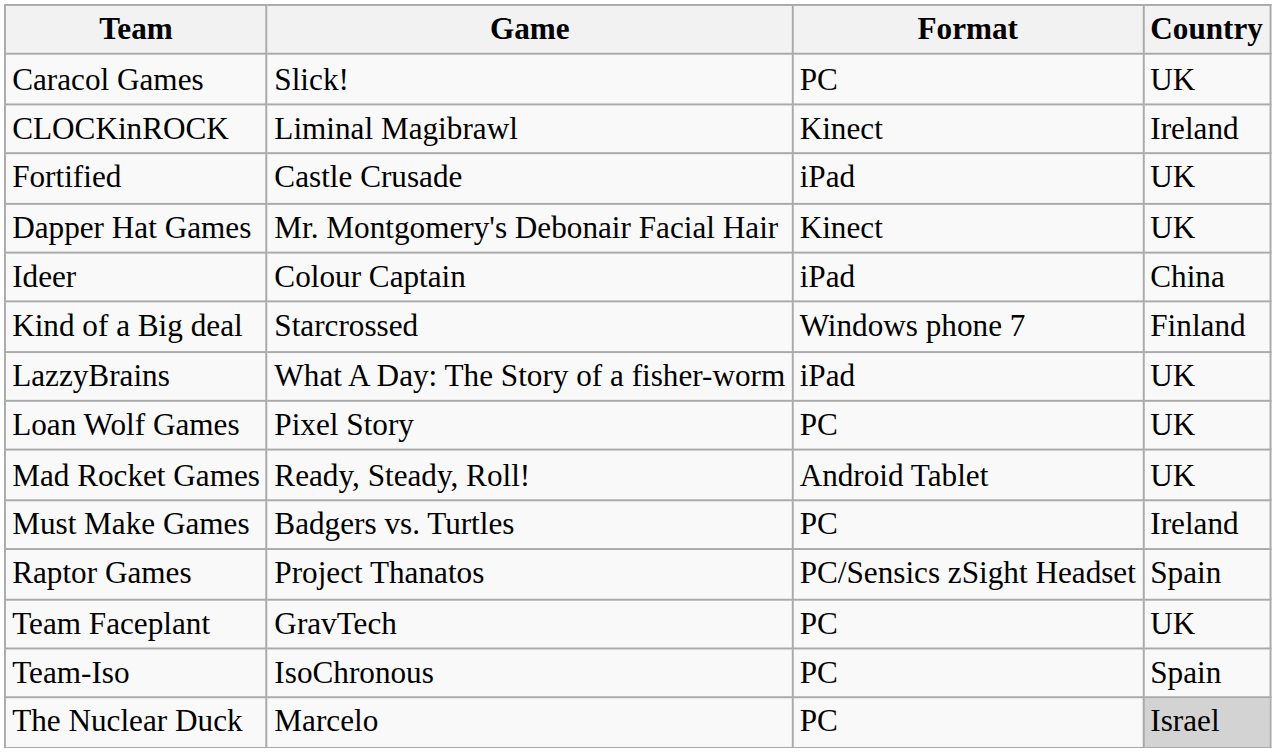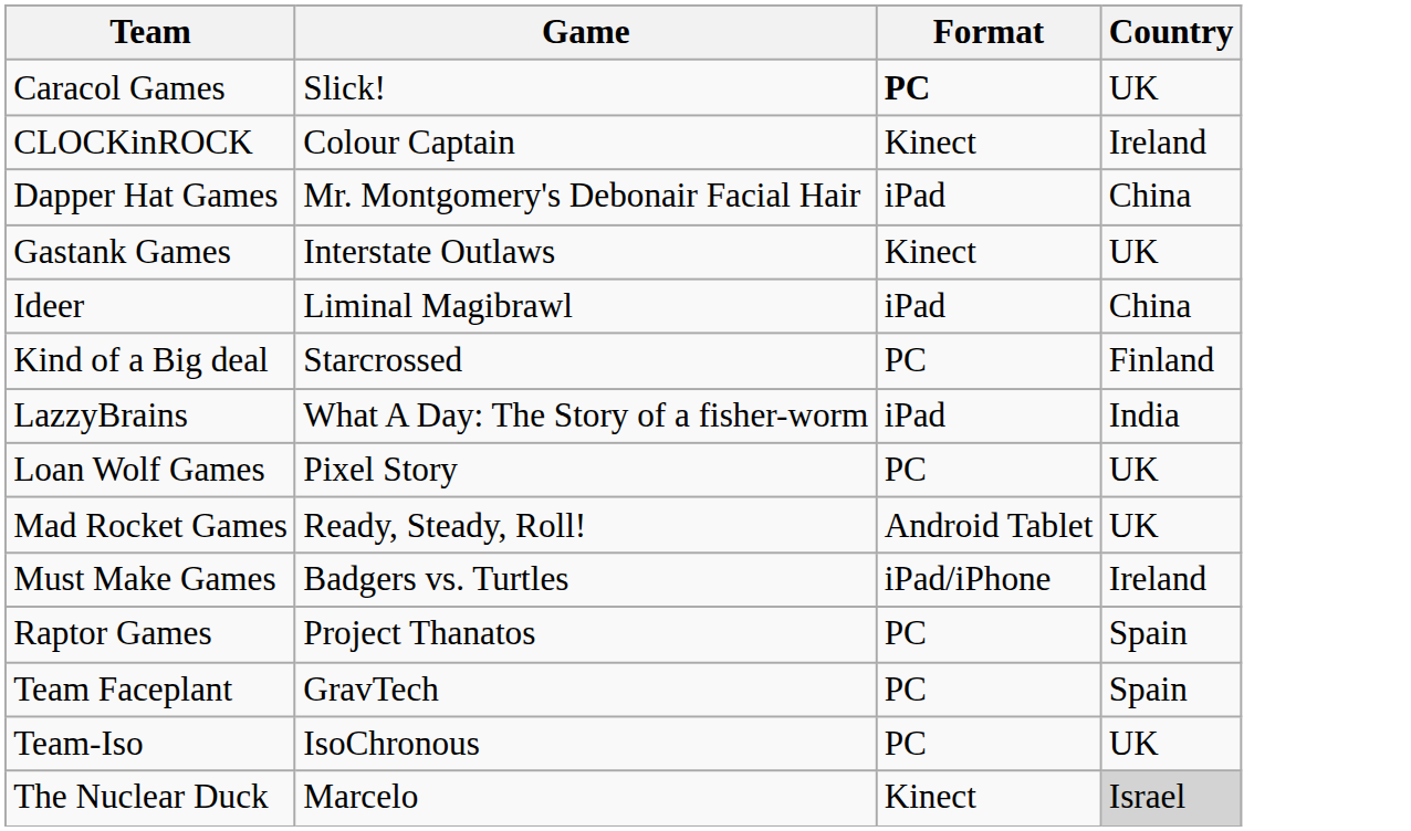 <table class="wikitable">
 <tr>
 <th>Team</th>
 <th>Game</th>
 <th>Format</th>
 <th>Country</th>
 </tr>
 <tr>
 <td>Caracol Games</td>
 <td>Slick!</td>
-<td>PC</td>
+<td><strong>PC</strong></td>
 <td>UK</td>
 </tr>
 <tr>
 <td>CLOCKinROCK</td>
-<td>Liminal Magibrawl</td>
+<td>Colour Captain</td>
 <td>Kinect</td>
 <td>Ireland</td>
 </tr>
 <tr>
-<td>Fortified</td>
-<td>Castle Crusade</td>
+<td>Dapper Hat Games</td>
+<td>Mr. Montgomery's Debonair Facial Hair</td>
 <td>iPad</td>
-<td>UK</td>
+<td>China</td>
 </tr>
 <tr>
-<td>Dapper Hat Games</td>
-<td>Mr. Montgomery's Debonair Facial Hair</td>
+<td>Gastank Games</td>
+<td>Interstate Outlaws</td>
 <td>Kinect</td>
 <td>UK</td>
 </tr>
 <tr>
 <td>Ideer</td>
-<td>Colour Captain</td>
+<td>Liminal Magibrawl</td>
 <td>iPad</td>
 <td>China</td>
 </tr>
 <tr>
 <td>Kind of a Big deal</td>
 <td>Starcrossed</td>
-<td>Windows phone 7</td>
+<td>PC</td>
 <td>Finland</td>
 </tr>
 <tr>
 <td>LazzyBrains</td>
 <td>What A Day: The Story of a fisher-worm</td>
 <td>iPad</td>
-<td>UK</td>
+<td>India</td>
 </tr>
 <tr>
 <td>Loan Wolf Games</td>
 <td>Pixel Story</td>
 <td>PC</td>
 <td>UK</td>
 </tr>
 <tr>
 <td>Mad Rocket Games</td>
 <td>Ready, Steady, Roll!</td>
 <td>Android Tablet</td>
 <td>UK</td>
 </tr>
 <tr>
 <td>Must Make Games</td>
 <td>Badgers vs. Turtles</td>
-<td>PC</td>
+<td>iPad/iPhone</td>
 <td>Ireland</td>
 </tr>
 <tr>
 <td>Raptor Games</td>
 <td>Project Thanatos</td>
-<td>PC/Sensics zSight Headset</td>
+<td>PC</td>
 <td>Spain</td>
 </tr>
 <tr>
 <td>Team Faceplant</td>
 <td>GravTech</td>
 <td>PC</td>
-<td>UK</td>
+<td>Spain</td>
 </tr>
 <tr>
 <td>Team-Iso</td>
 <td>IsoChronous</td>
 <td>PC</td>
-<td>Spain</td>
+<td>UK</td>
 </tr>
 <tr>
 <td>The Nuclear Duck</td>
 <td>Marcelo</td>
-<td>PC</td>
+<td>Kinect</td>
 <td style="background: lightgrey;">Israel</td>
 </tr>
 </table>
